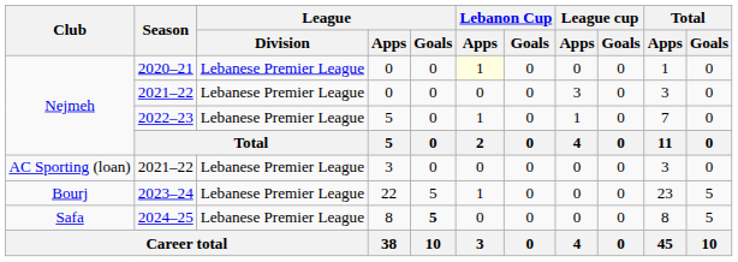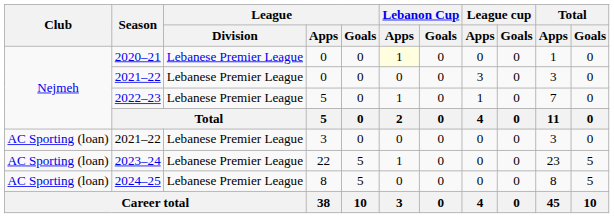 <table class="wikitable" style="text-align:center">
 <tr>
 <th rowspan="2">Club</th>
 <th rowspan="2">Season</th>
 <th colspan="3">League</th>
 <th colspan="2"><a href='#'>Lebanon Cup</a></th>
 <th colspan="2">League cup</th>
 <th colspan="2">Total</th>
 </tr>
 <tr>
 <th>Division</th>
 <th>Apps</th>
 <th>Goals</th>
 <th>Apps</th>
 <th>Goals</th>
 <th>Apps</th>
 <th>Goals</th>
 <th>Apps</th>
 <th>Goals</th>
 </tr>
 <tr>
 <td rowspan="4"><a href='#'>Nejmeh</a></td>
 <td><a href='#'>2020–21</a></td>
 <td><a href='#'>Lebanese Premier League</a></td>
 <td>0</td>
 <td>0</td>
 <td style="background: lightyellow;">1</td>
 <td>0</td>
 <td>0</td>
 <td>0</td>
 <td>1</td>
 <td>0</td>
 </tr>
 <tr>
 <td><a href='#'>2021–22</a></td>
 <td>Lebanese Premier League</td>
 <td>0</td>
 <td>0</td>
 <td>0</td>
 <td>0</td>
 <td>3</td>
 <td>0</td>
 <td>3</td>
 <td>0</td>
 </tr>
 <tr>
 <td><a href='#'>2022–23</a></td>
 <td>Lebanese Premier League</td>
 <td>5</td>
 <td>0</td>
 <td>1</td>
 <td>0</td>
 <td>1</td>
 <td>0</td>
 <td>7</td>
 <td>0</td>
 </tr>
 <tr>
 <th colspan="2">Total</th>
 <th>5</th>
 <th>0</th>
 <th>2</th>
 <th>0</th>
 <th>4</th>
 <th>0</th>
 <th>11</th>
 <th>0</th>
 </tr>
 <tr>
 <td><a href='#'>AC Sporting</a> (loan)</td>
 <td>2021–22</td>
 <td>Lebanese Premier League</td>
 <td>3</td>
 <td>0</td>
 <td>0</td>
 <td>0</td>
 <td>0</td>
 <td>0</td>
 <td>3</td>
 <td>0</td>
 </tr>
 <tr>
-<td><a href='#'>Bourj</a></td>
+<td><a href='#'>AC Sporting</a> (loan)</td>
 <td><a href='#'>2023–24</a></td>
 <td>Lebanese Premier League</td>
 <td>22</td>
 <td>5</td>
 <td>1</td>
 <td>0</td>
 <td>0</td>
 <td>0</td>
 <td>23</td>
 <td>5</td>
 </tr>
 <tr>
-<td><a href='#'>Safa</a></td>
+<td><a href='#'>AC Sporting</a> (loan)</td>
 <td><a href='#'>2024–25</a></td>
 <td>Lebanese Premier League</td>
 <td>8</td>
-<td><strong>5</strong></td>
+<td>5</td>
 <td>0</td>
 <td>0</td>
 <td>0</td>
 <td>0</td>
 <td>8</td>
 <td>5</td>
 </tr>
 <tr>
 <th colspan="3">Career total</th>
 <th>38</th>
 <th>10</th>
 <th>3</th>
 <th>0</th>
 <th>4</th>
 <th>0</th>
 <th>45</th>
 <th>10</th>
 </tr>
 </table>
